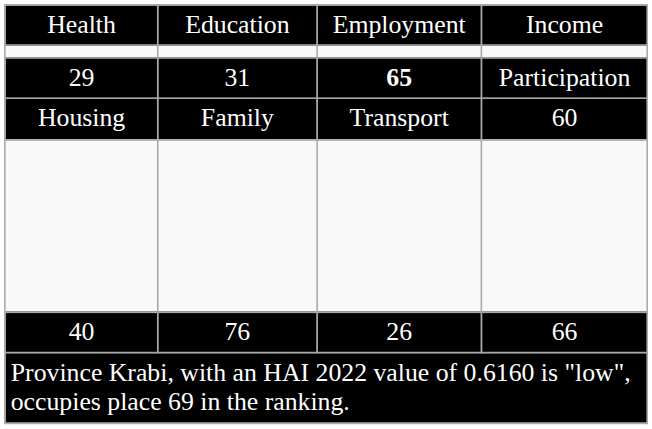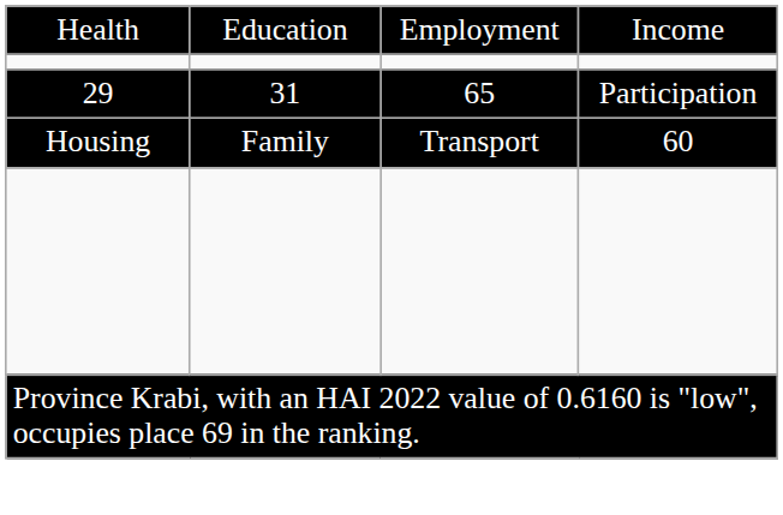 <table class="wikitable floatright" style="width:400px;">
 <tr>
 <td style="text-align:center; width:100px; background:black; color:white;">Health</td>
 <td style="text-align:center; width:100px; background:black; color:white;">Education</td>
 <td style="text-align:center; width:100px; background:black; color:white;">Employment</td>
 <td style="text-align:center; width:100px; background:black; color:white;">Income</td>
 </tr>
 <tr>
 <td></td>
 <td></td>
 <td></td>
 <td></td>
 </tr>
 <tr>
 <td style="text-align:center; background:black; color:white;">29</td>
 <td style="text-align:center; background:black; color:white;">31</td>
-<td style="text-align:center; background:black; color:white;"><strong>65</strong></td>
+<td style="text-align:center; background:black; color:white;">65</td>
 <td style="text-align:center; background:black; color:white;">Participation</td>
 </tr>
 <tr>
 <td style="text-align:center; background:black; color:white;">Housing</td>
 <td style="text-align:center; background:black; color:white;">Family</td>
 <td style="text-align:center; background:black; color:white;">Transport</td>
 <td style="text-align:center; background:black; color:white;">60</td>
 </tr>
 <tr>
 <td style="height:100px;"></td>
 <td></td>
 <td></td>
 <td></td>
 </tr>
 <tr>
-<td style="text-align:center; background:black; color:white;">40</td>
-<td style="text-align:center; background:black; color:white;">76</td>
-<td style="text-align:center; background:black; color:white;">26</td>
-<td style="text-align:center; background:black; color:white;">66</td>
-</tr>
-<tr>
 <td colspan="4"; style="background:black; color:white;">Province Krabi, with an HAI 2022 value of 0.6160 is "low", occupies place 69 in the ranking.</td>
 </tr>
 </table>
